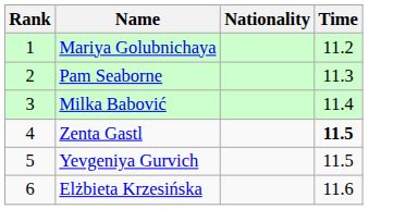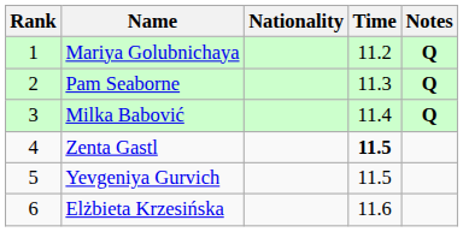 <table class="wikitable sortable" style="text-align:center">
 <tr>
 <th>Rank</th>
 <th>Name</th>
 <th>Nationality</th>
 <th>Time</th>
+<th>Notes</th>
 </tr>
 <tr bgcolor=ccffcc>
 <td>1</td>
 <td align=left><a href='#'>Mariya Golubnichaya</a></td>
 <td align=left></td>
 <td>11.2</td>
+<td><strong>Q</strong></td>
 </tr>
 <tr bgcolor=ccffcc>
 <td>2</td>
 <td align=left><a href='#'>Pam Seaborne</a></td>
 <td align=left></td>
 <td>11.3</td>
+<td><strong>Q</strong></td>
 </tr>
 <tr bgcolor=ccffcc>
 <td>3</td>
 <td align=left><a href='#'>Milka Babović</a></td>
 <td align=left></td>
 <td>11.4</td>
+<td><strong>Q</strong></td>
 </tr>
 <tr>
 <td>4</td>
 <td align=left><a href='#'>Zenta Gastl</a></td>
 <td align=left></td>
 <td><strong>11.5</strong></td>
+<td></td>
 </tr>
 <tr>
 <td>5</td>
 <td align=left><a href='#'>Yevgeniya Gurvich</a></td>
 <td align=left></td>
 <td>11.5</td>
+<td></td>
 </tr>
 <tr>
 <td>6</td>
 <td align=left><a href='#'>Elżbieta Krzesińska</a></td>
 <td align=left></td>
 <td>11.6</td>
+<td></td>
 </tr>
 </table>
